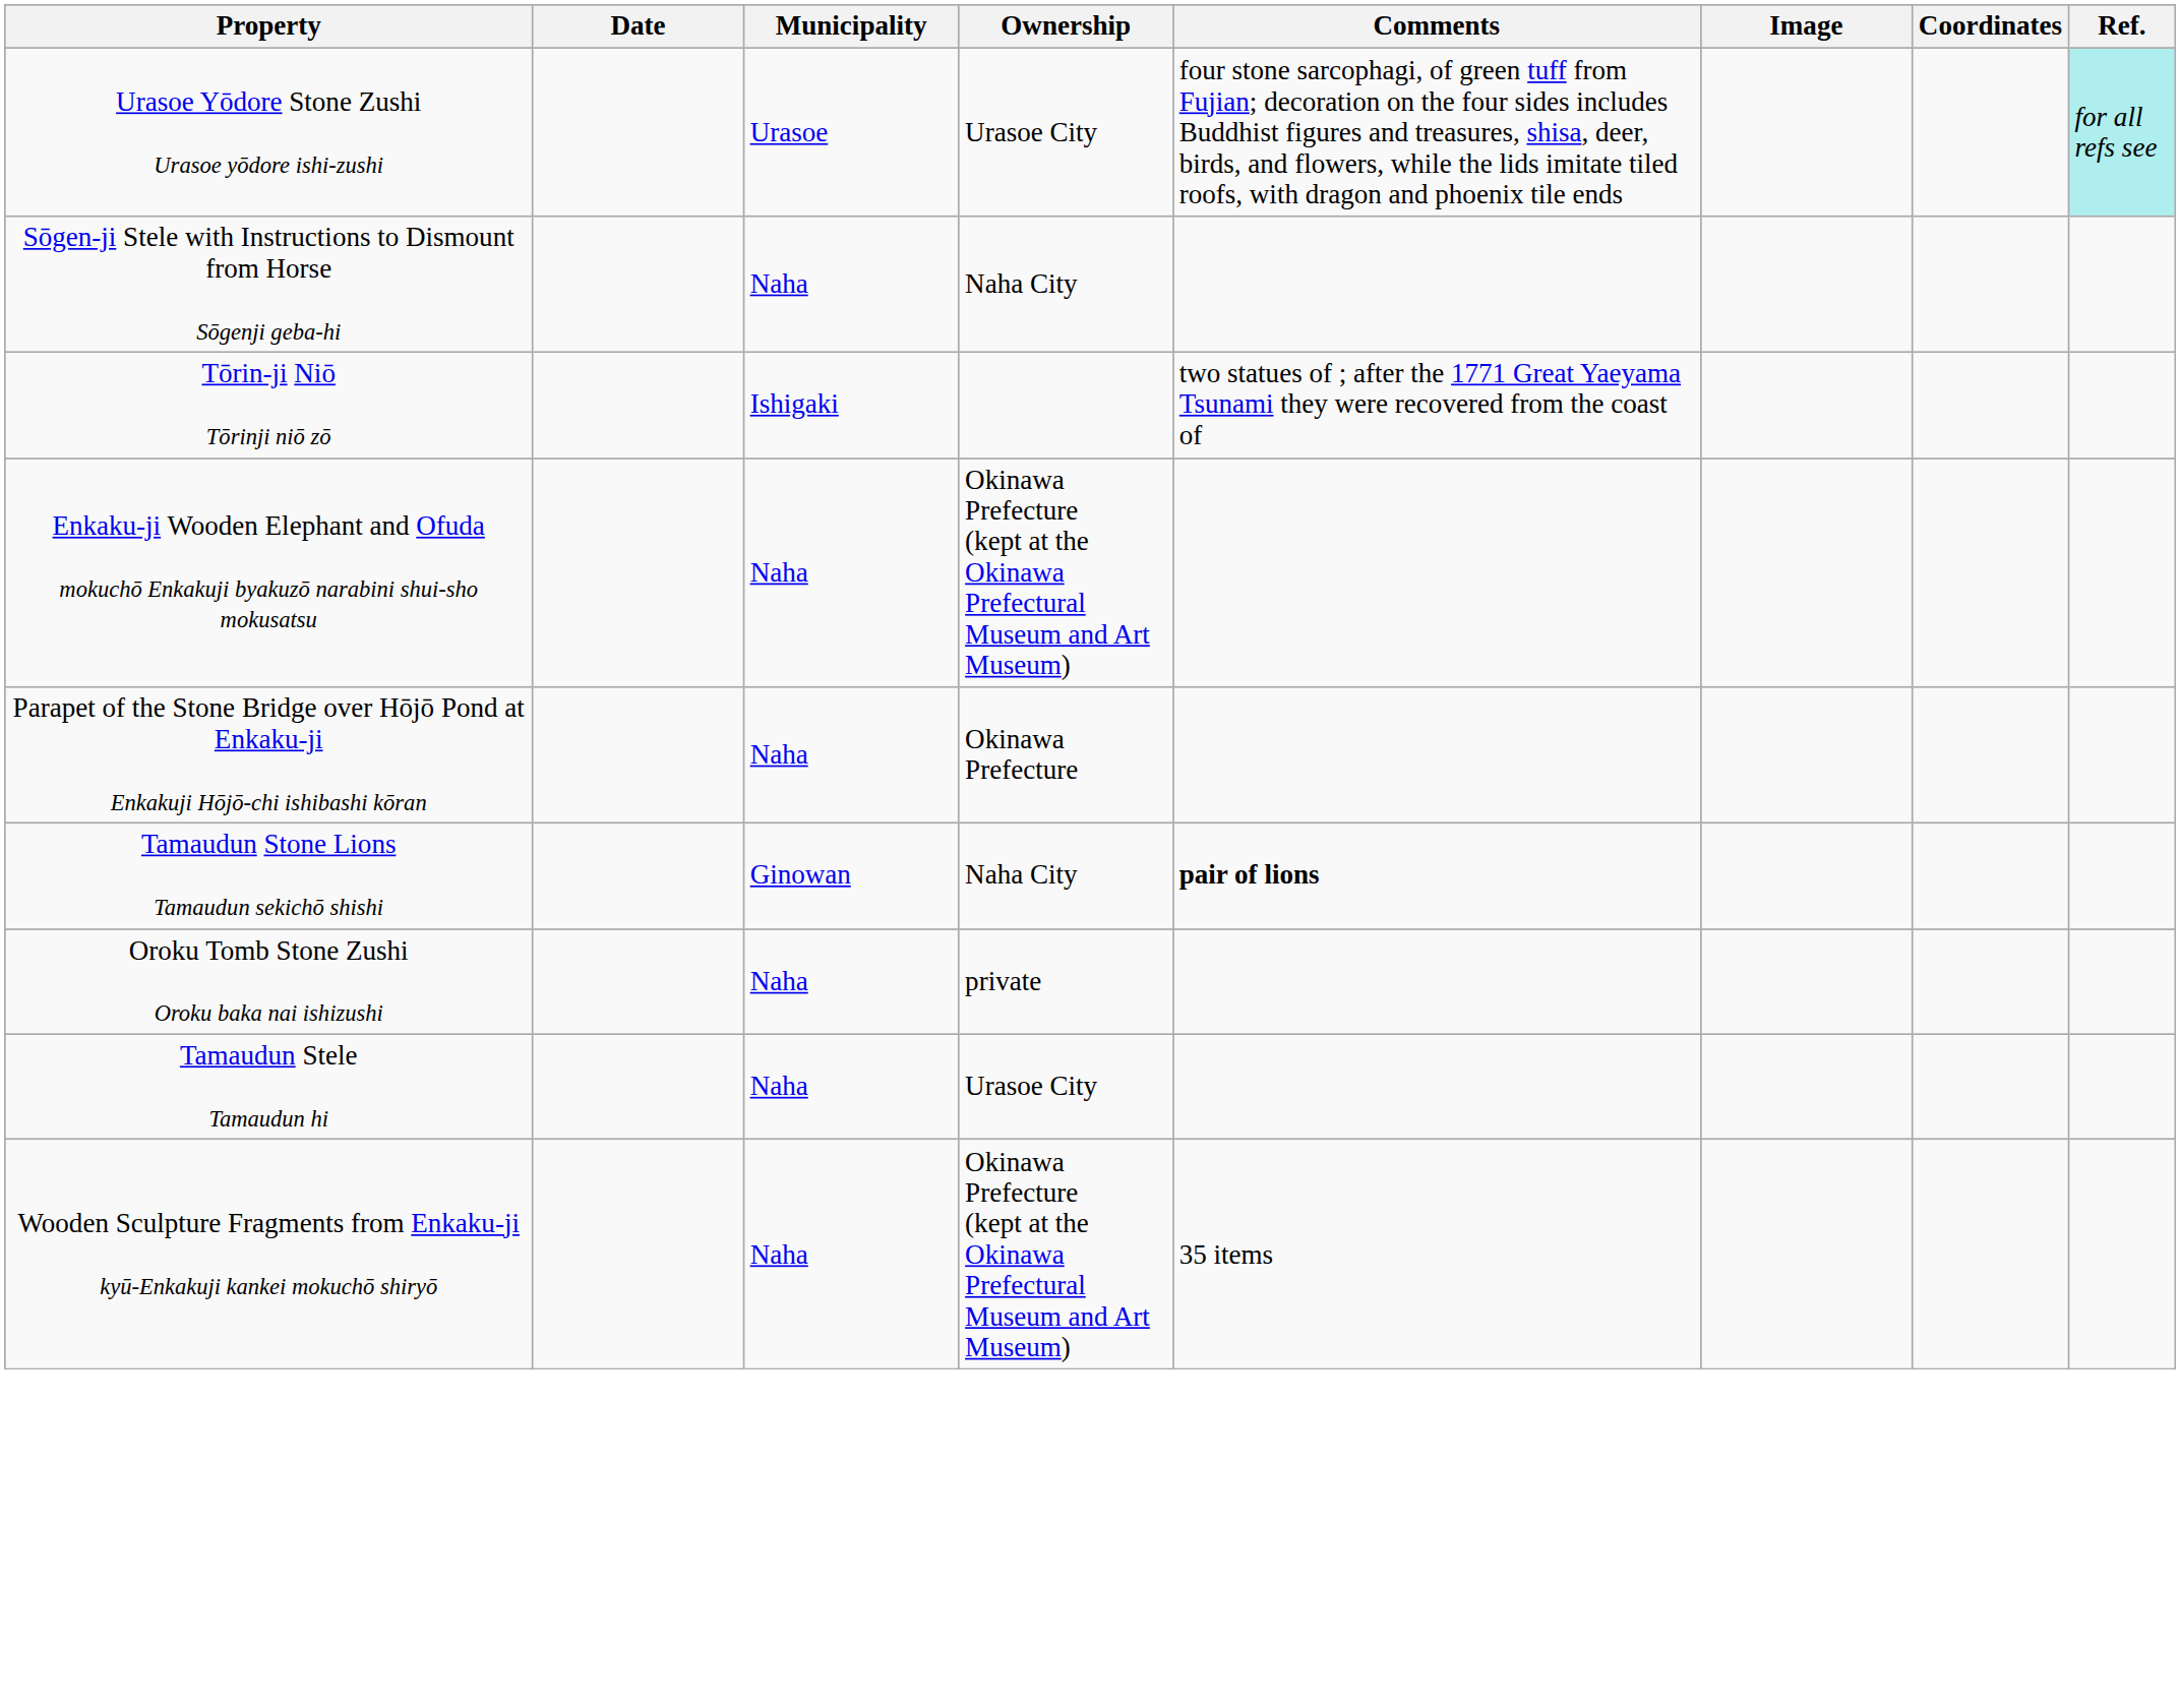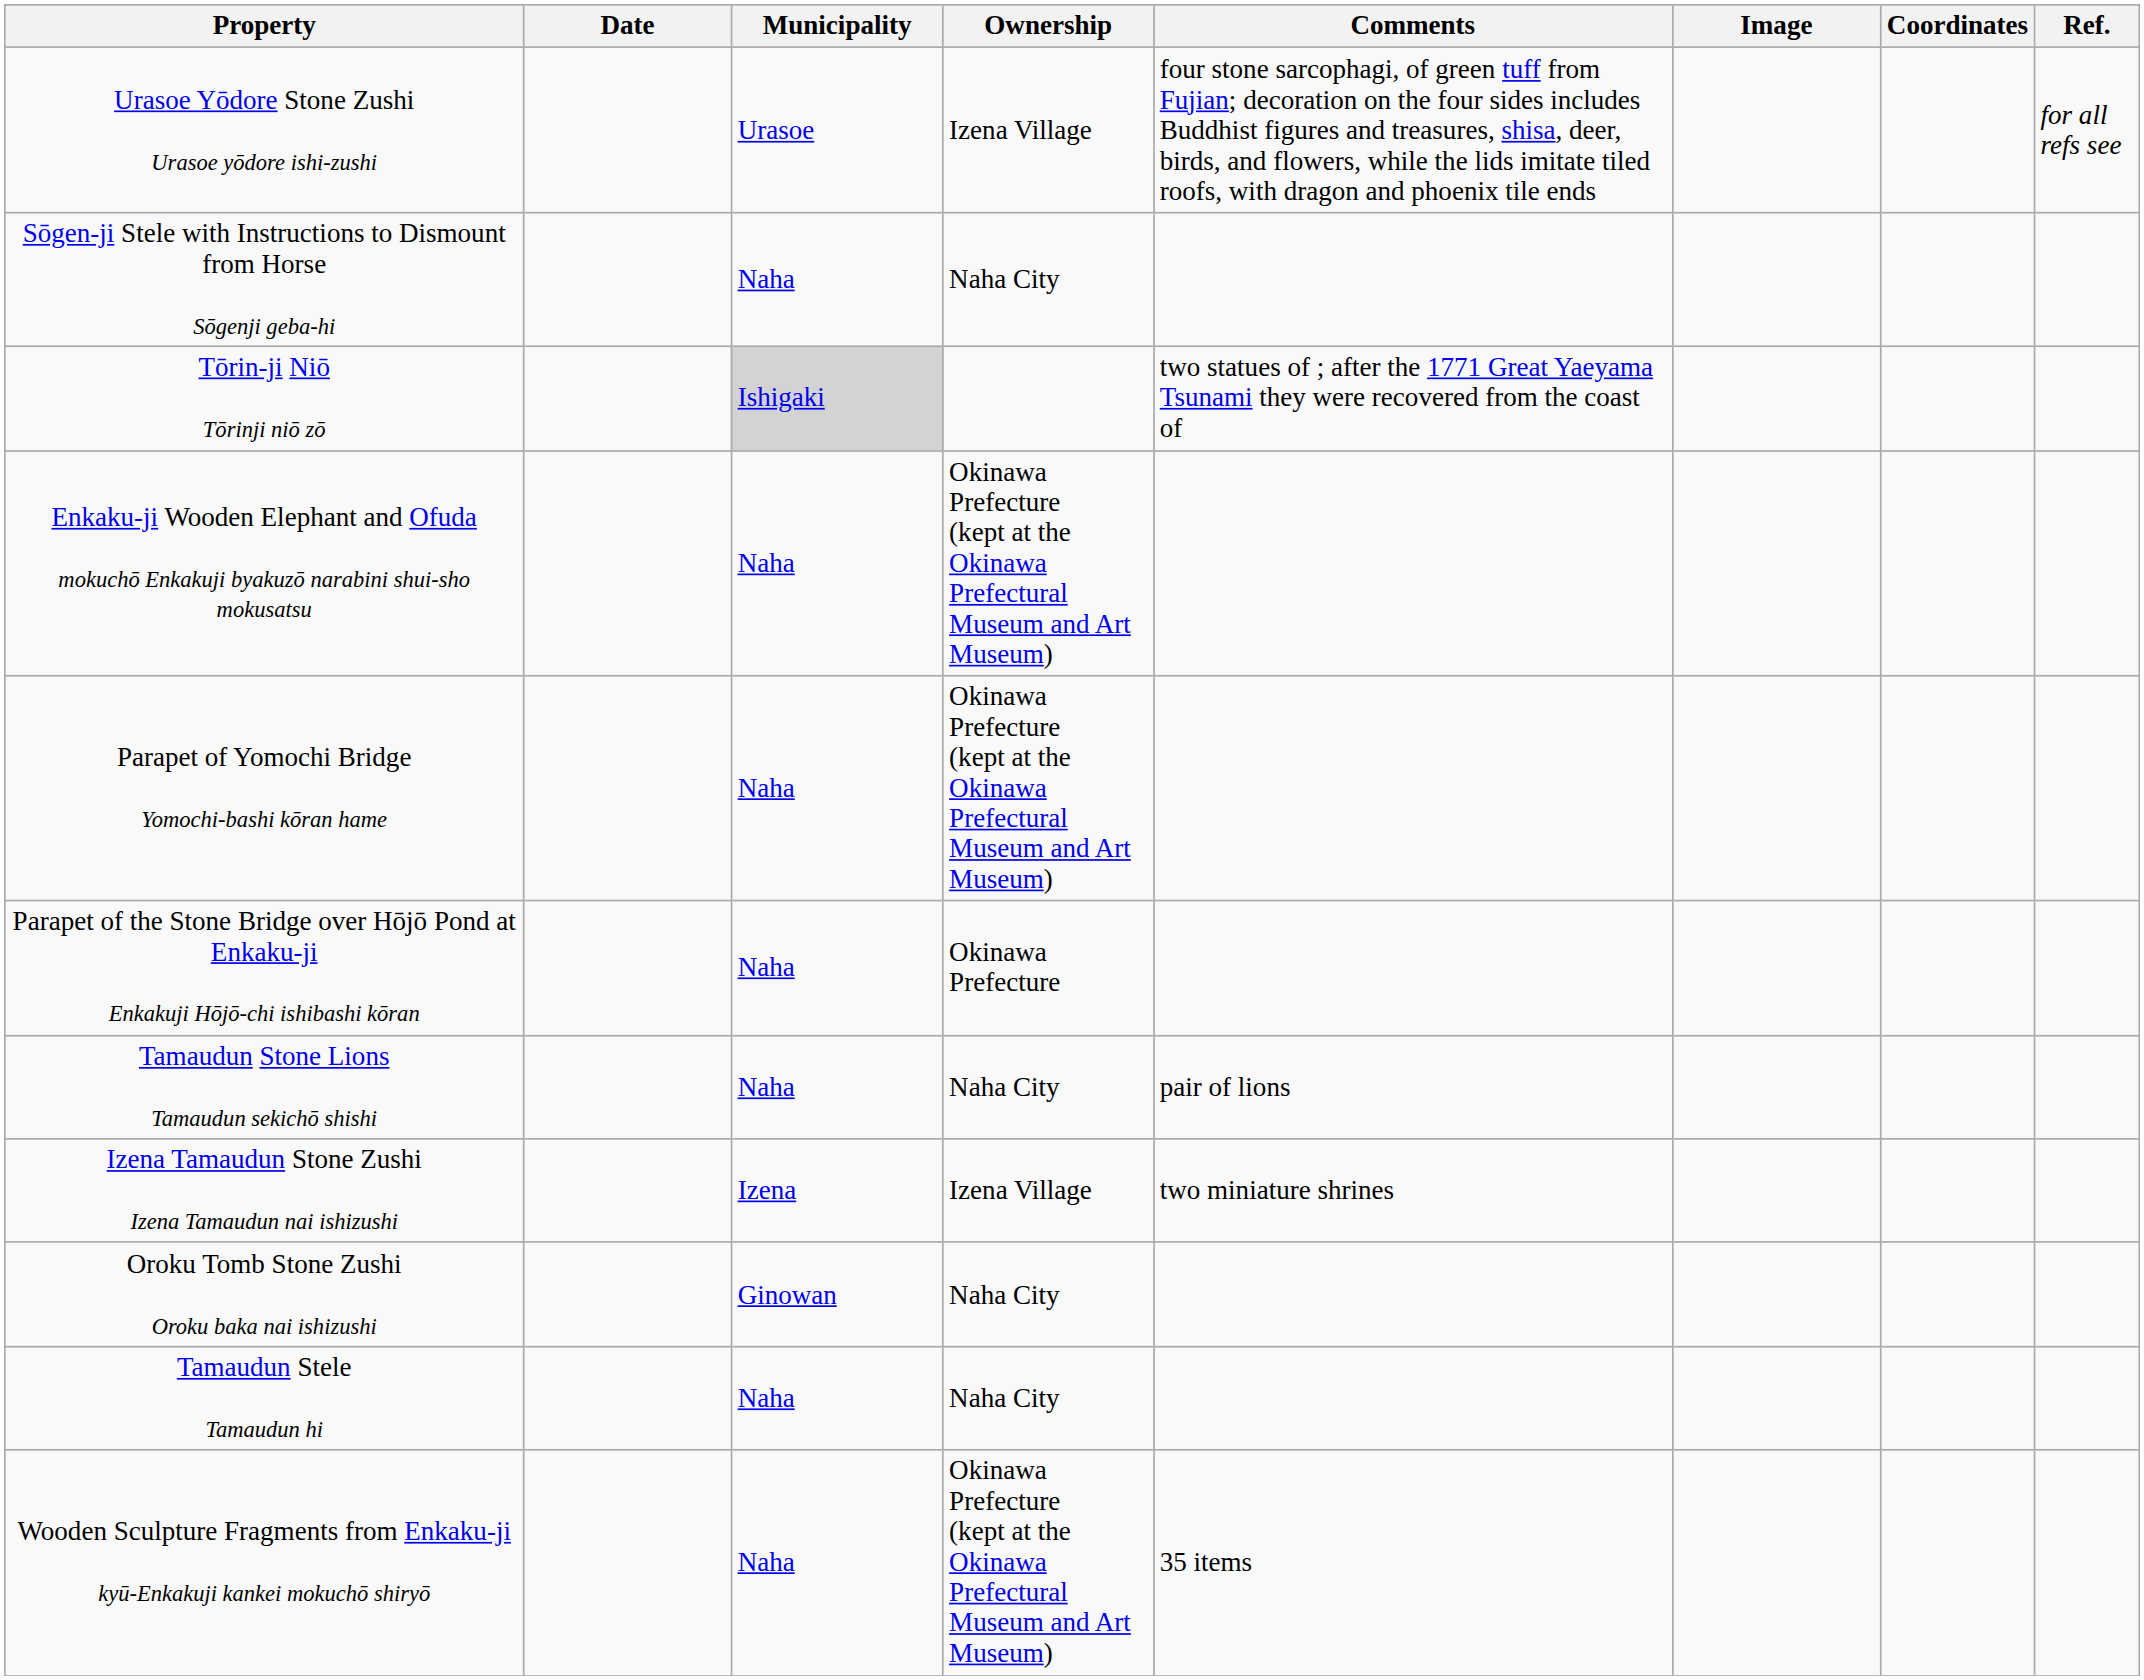 <table class="wikitable sortable"  style="width:100%;">
 <tr>
 <th width="25%" align="left">Property</th>
 <th width="10%" align="left" data-sort-type="number">Date</th>
 <th width="10%" align="left">Municipality</th>
 <th width="10%" align="left">Ownership</th>
 <th width="25%" align="left" class="unsortable">Comments</th>
 <th width="10%" align="left" class="unsortable">Image</th>
 <th width="5%" align="left" class="unsortable">Coordinates</th>
 <th width="5%" align="left" class="unsortable">Ref.</th>
 </tr>
 <tr>
 <td align="center"><a href='#'>Urasoe Yōdore</a> Stone Zushi<br><br><small><em>Urasoe yōdore ishi-zushi</em></small></td>
 <td></td>
 <td><a href='#'>Urasoe</a></td>
-<td>Urasoe City</td>
+<td>Izena Village</td>
 <td>four stone sarcophagi, of green <a href='#'>tuff</a> from <a href='#'>Fujian</a>; decoration on the four sides includes Buddhist figures and treasures, <a href='#'>shisa</a>, deer, birds, and flowers, while the lids imitate tiled roofs, with dragon and phoenix tile ends</td>
 <td></td>
 <td></td>
-<td style="background: paleturquoise;"><em>for all refs see</em> </td>
+<td><em>for all refs see</em> </td>
 </tr>
 <tr>
 <td align="center"><a href='#'>Sōgen-ji</a> Stele with Instructions to Dismount from Horse<br><br><small><em>Sōgenji geba-hi</em></small></td>
 <td></td>
 <td><a href='#'>Naha</a></td>
 <td>Naha City</td>
 <td></td>
 <td>  </td>
 <td></td>
 <td></td>
 </tr>
 <tr>
 <td align="center"><a href='#'>Tōrin-ji</a> <a href='#'>Niō</a><br><br><small><em>Tōrinji niō zō</em></small></td>
 <td></td>
-<td><a href='#'>Ishigaki</a></td>
+<td style="background: lightgrey;"><a href='#'>Ishigaki</a></td>
 <td></td>
 <td>two statues of ; after the <a href='#'>1771 Great Yaeyama Tsunami</a> they were recovered from the coast of </td>
 <td> </td>
 <td></td>
 <td></td>
 </tr>
 <tr>
 <td align="center"><a href='#'>Enkaku-ji</a> Wooden Elephant and <a href='#'>Ofuda</a><br><br><small><em>mokuchō Enkakuji byakuzō narabini shui-sho mokusatsu</em></small></td>
+<td></td>
+<td><a href='#'>Naha</a></td>
+<td>Okinawa Prefecture<br>(kept at the <a href='#'>Okinawa Prefectural Museum and Art Museum</a>)</td>
+<td></td>
+<td></td>
+<td></td>
+<td></td>
+</tr>
+<tr>
+<td align="center">Parapet of Yomochi Bridge<br><br><small><em>Yomochi-bashi kōran hame</em></small></td>
 <td></td>
 <td><a href='#'>Naha</a></td>
 <td>Okinawa Prefecture<br>(kept at the <a href='#'>Okinawa Prefectural Museum and Art Museum</a>)</td>
 <td></td>
 <td></td>
 <td></td>
 <td></td>
 </tr>
 <tr>
 <td align="center">Parapet of the Stone Bridge over Hōjō Pond at <a href='#'>Enkaku-ji</a><br><br><small><em>Enkakuji Hōjō-chi ishibashi kōran</em></small></td>
 <td></td>
 <td><a href='#'>Naha</a></td>
 <td>Okinawa Prefecture</td>
 <td></td>
 <td></td>
 <td></td>
 <td></td>
 </tr>
 <tr>
 <td align="center"><a href='#'>Tamaudun</a> <a href='#'>Stone Lions</a><br><br><small><em>Tamaudun sekichō shishi</em></small></td>
 <td></td>
-<td><a href='#'>Ginowan</a></td>
+<td><a href='#'>Naha</a></td>
 <td>Naha City</td>
-<td><strong>pair of lions</strong></td>
+<td>pair of lions</td>
 <td> </td>
+<td></td>
+<td></td>
+</tr>
+<tr>
+<td align="center"><a href='#'>Izena Tamaudun</a> Stone Zushi<br><br><small><em>Izena Tamaudun nai ishizushi</em></small></td>
+<td></td>
+<td><a href='#'>Izena</a></td>
+<td>Izena Village</td>
+<td>two miniature shrines</td>
+<td></td>
 <td></td>
 <td></td>
 </tr>
 <tr>
 <td align="center">Oroku Tomb Stone Zushi<br><br><small><em>Oroku baka nai ishizushi</em></small></td>
 <td></td>
-<td><a href='#'>Naha</a></td>
-<td>private</td>
+<td><a href='#'>Ginowan</a></td>
+<td>Naha City</td>
 <td></td>
 <td></td>
 <td></td>
 <td></td>
 </tr>
 <tr>
 <td align="center"><a href='#'>Tamaudun</a> Stele<br><br><small><em>Tamaudun hi</em></small></td>
 <td></td>
 <td><a href='#'>Naha</a></td>
-<td>Urasoe City</td>
+<td>Naha City</td>
 <td></td>
 <td></td>
 <td></td>
 <td></td>
 </tr>
 <tr>
 <td align="center">Wooden Sculpture Fragments from <a href='#'>Enkaku-ji</a><br><br><small><em>kyū-Enkakuji kankei mokuchō shiryō</em></small></td>
 <td></td>
 <td><a href='#'>Naha</a></td>
 <td>Okinawa Prefecture<br>(kept at the <a href='#'>Okinawa Prefectural Museum and Art Museum</a>)</td>
 <td>35 items</td>
 <td></td>
 <td></td>
 <td></td>
 </tr>
 <tr>
 </tr>
 </table>
